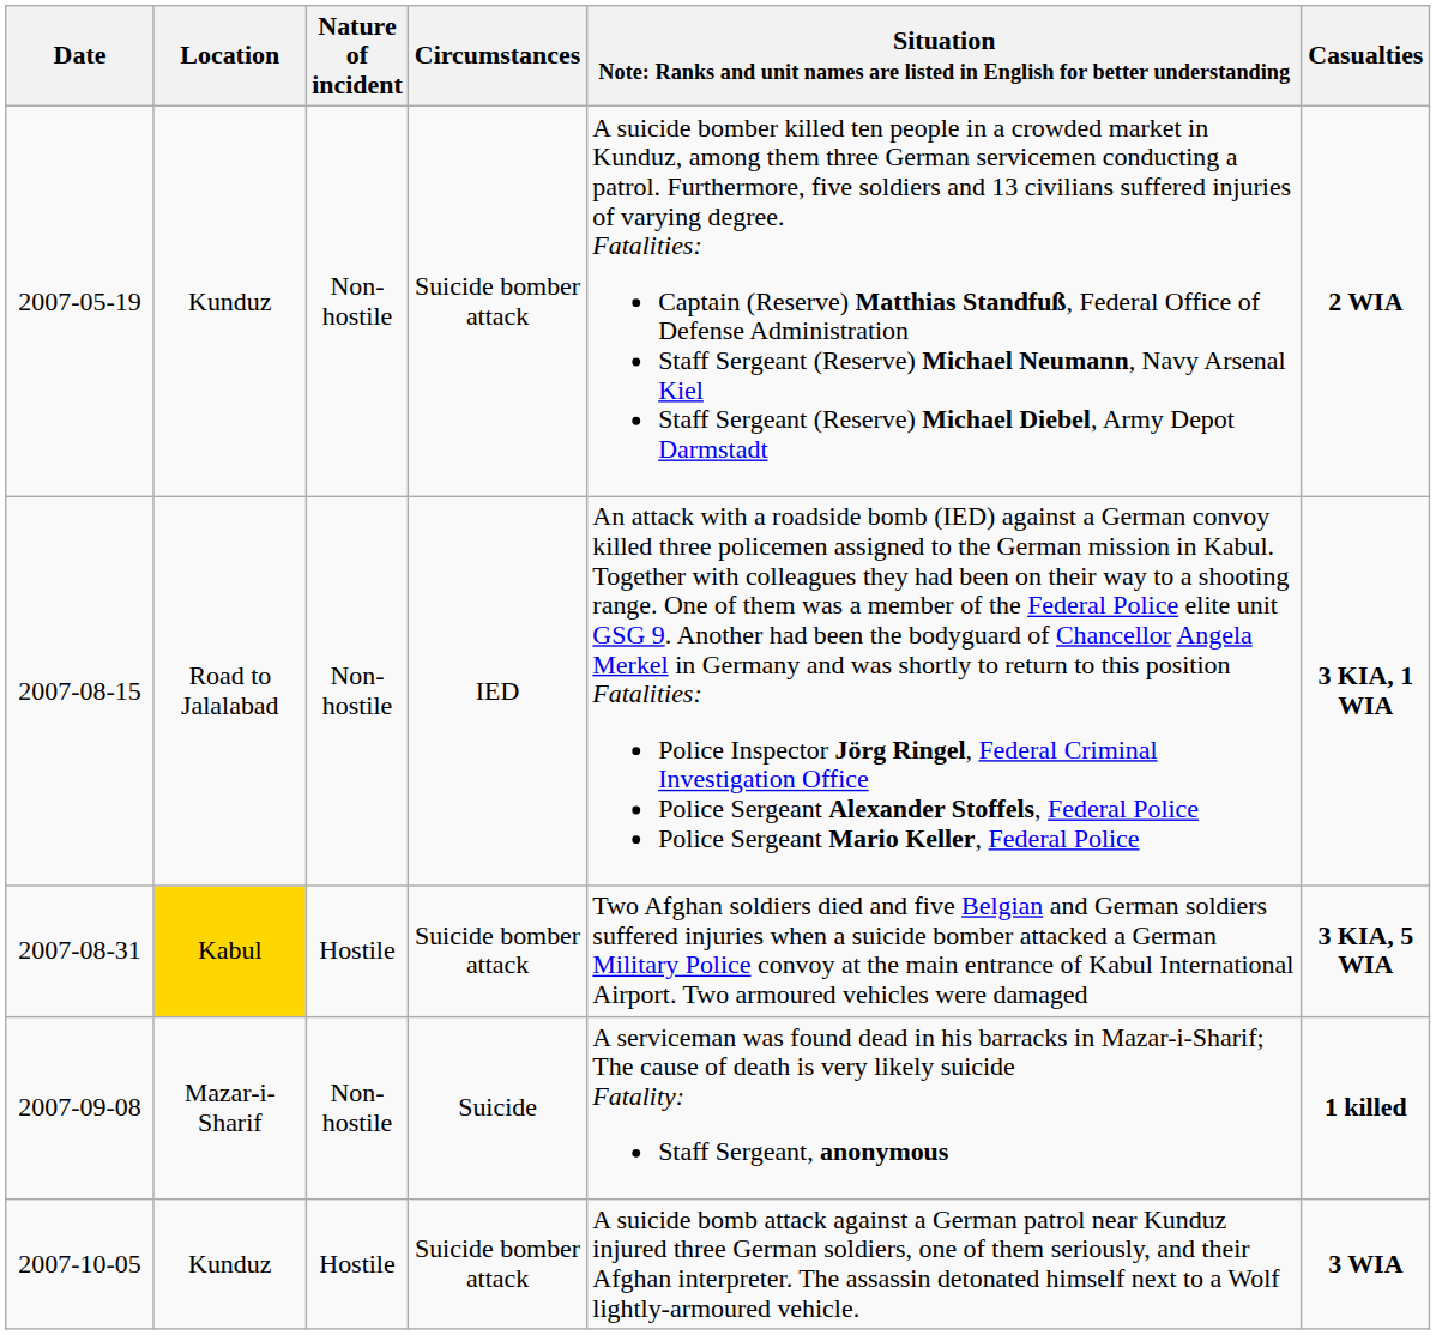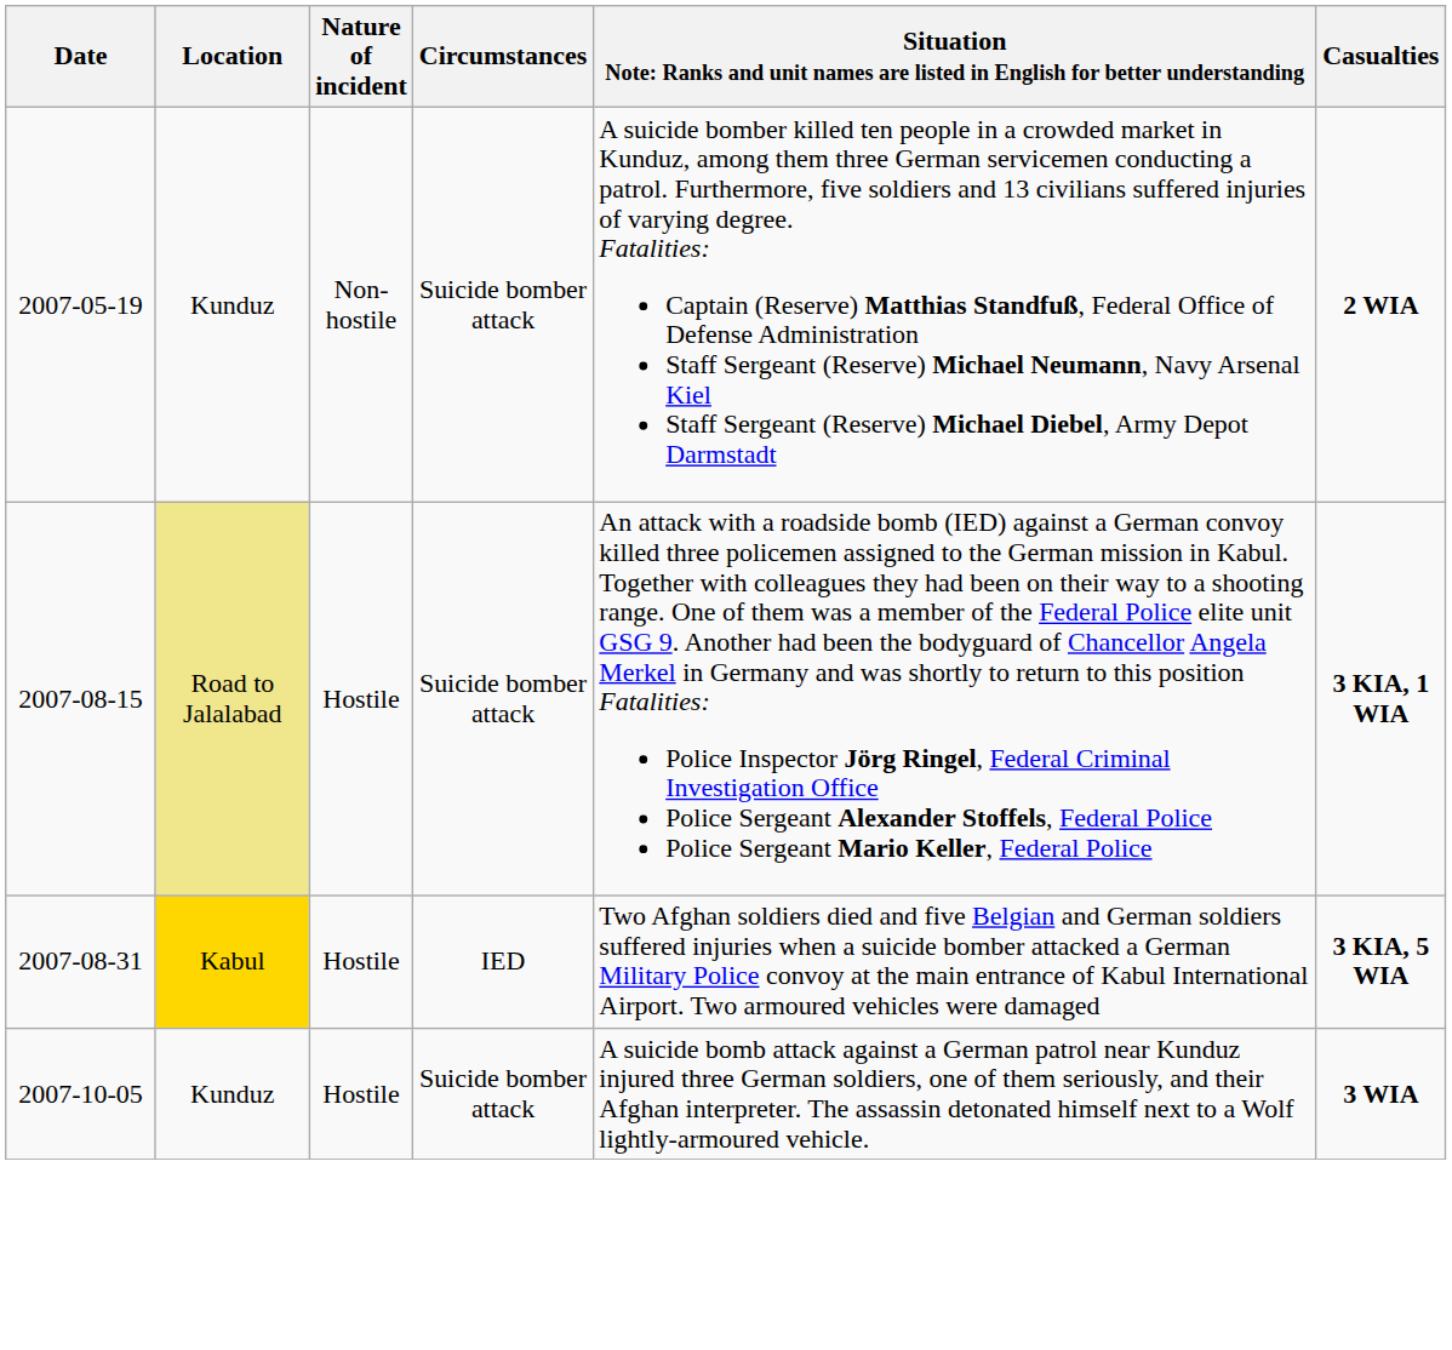 <table class="wikitable">
 <tr>
 <th style="width: 11%">Date</th>
 <th style="width: 11%">Location</th>
 <th style="width: 7%">Nature of incident</th>
 <th style="width: 9%">Circumstances</th>
 <th style="width: 54%">Situation<br><small>Note: Ranks and unit names are listed in English for better understanding</small></th>
 <th style="width: 6%">Casualties</th>
 </tr>
 <tr>
 <td align="center">2007-05-19</td>
 <td align="center">Kunduz</td>
 <td align="center">Non-hostile</td>
 <td align="center">Suicide bomber attack</td>
 <td>A suicide bomber killed ten people in a crowded market in Kunduz, among them three German servicemen conducting a patrol. Furthermore, five soldiers and 13 civilians suffered injuries of varying degree.<br><em>Fatalities:</em><ul><li>Captain (Reserve) <strong>Matthias Standfuß</strong>, Federal Office of Defense Administration</li><li>Staff Sergeant (Reserve) <strong>Michael Neumann</strong>, Navy Arsenal <a href='#'>Kiel</a></li><li>Staff Sergeant (Reserve) <strong>Michael Diebel</strong>, Army Depot <a href='#'>Darmstadt</a></li></ul></td>
 <td align="center"><strong>2 WIA</strong></td>
 </tr>
 <tr>
 <td align="center">2007-08-15</td>
-<td align="center">Road to Jalalabad</td>
-<td align="center">Non-hostile</td>
-<td align="center">IED</td>
+<td align="center" style="background: khaki;">Road to Jalalabad</td>
+<td align="center">Hostile</td>
+<td align="center">Suicide bomber attack</td>
 <td>An attack with a roadside bomb (IED) against a German convoy killed three policemen assigned to the German mission in Kabul. Together with colleagues they had been on their way to a shooting range. One of them was a member of the <a href='#'>Federal Police</a> elite unit <a href='#'>GSG 9</a>. Another had been the bodyguard of <a href='#'>Chancellor</a> <a href='#'>Angela Merkel</a> in Germany and was shortly to return to this position<br><em>Fatalities:</em><ul><li>Police Inspector <strong>Jörg Ringel</strong>, <a href='#'>Federal Criminal Investigation Office</a></li><li>Police Sergeant <strong>Alexander Stoffels</strong>, <a href='#'>Federal Police</a></li><li>Police Sergeant <strong>Mario Keller</strong>, <a href='#'>Federal Police</a></li></ul></td>
 <td align="center"><strong>3 KIA, 1 WIA</strong></td>
 </tr>
 <tr>
 <td align="center">2007-08-31</td>
 <td align="center" style="background: gold;">Kabul</td>
 <td align="center">Hostile</td>
-<td align="center">Suicide bomber attack</td>
+<td align="center">IED</td>
 <td>Two Afghan soldiers died and five <a href='#'>Belgian</a> and German soldiers suffered injuries when a suicide bomber attacked a German <a href='#'>Military Police</a> convoy at the main entrance of Kabul International Airport. Two armoured vehicles were damaged</td>
 <td align="center"><strong>3 KIA, 5 WIA</strong></td>
-</tr>
-<tr>
-<td align="center">2007-09-08</td>
-<td align="center">Mazar-i-Sharif</td>
-<td align="center">Non-hostile</td>
-<td align="center">Suicide</td>
-<td>A serviceman was found dead in his barracks in Mazar-i-Sharif; The cause of death is very likely suicide<br><em>Fatality:</em><ul><li>Staff Sergeant, <strong>anonymous</strong></li></ul></td>
-<td align="center"><strong>1 killed</strong></td>
 </tr>
 <tr>
 <td align="center">2007-10-05</td>
 <td align="center">Kunduz</td>
 <td align="center">Hostile</td>
 <td align="center">Suicide bomber attack</td>
 <td>A suicide bomb attack against a German patrol near Kunduz injured three German soldiers, one of them seriously, and their Afghan interpreter. The assassin detonated himself next to a Wolf lightly-armoured vehicle.</td>
 <td align="center"><strong>3 WIA</strong></td>
 </tr>
 </table>
